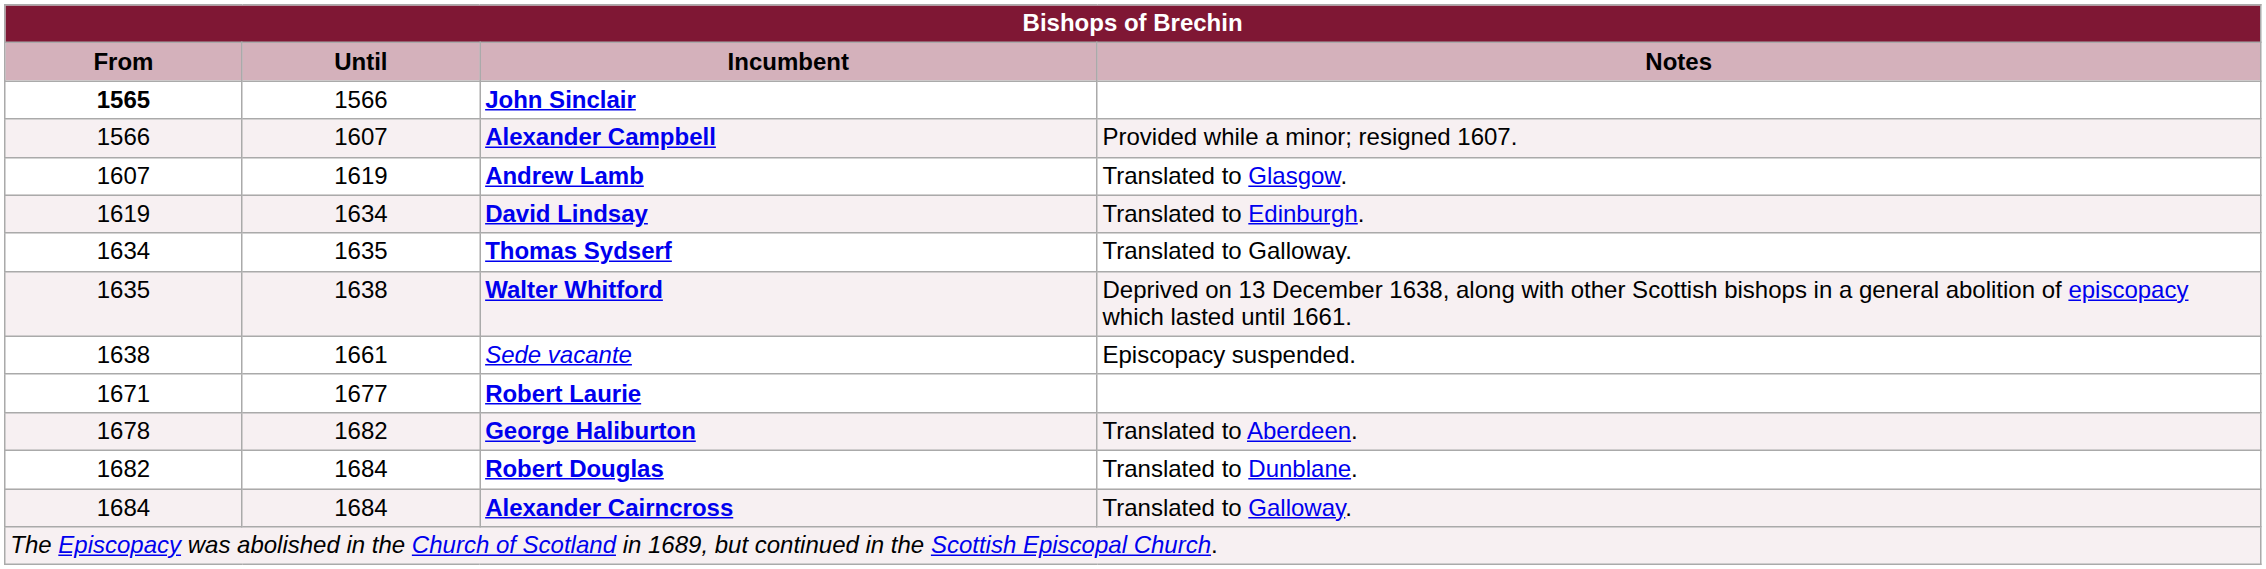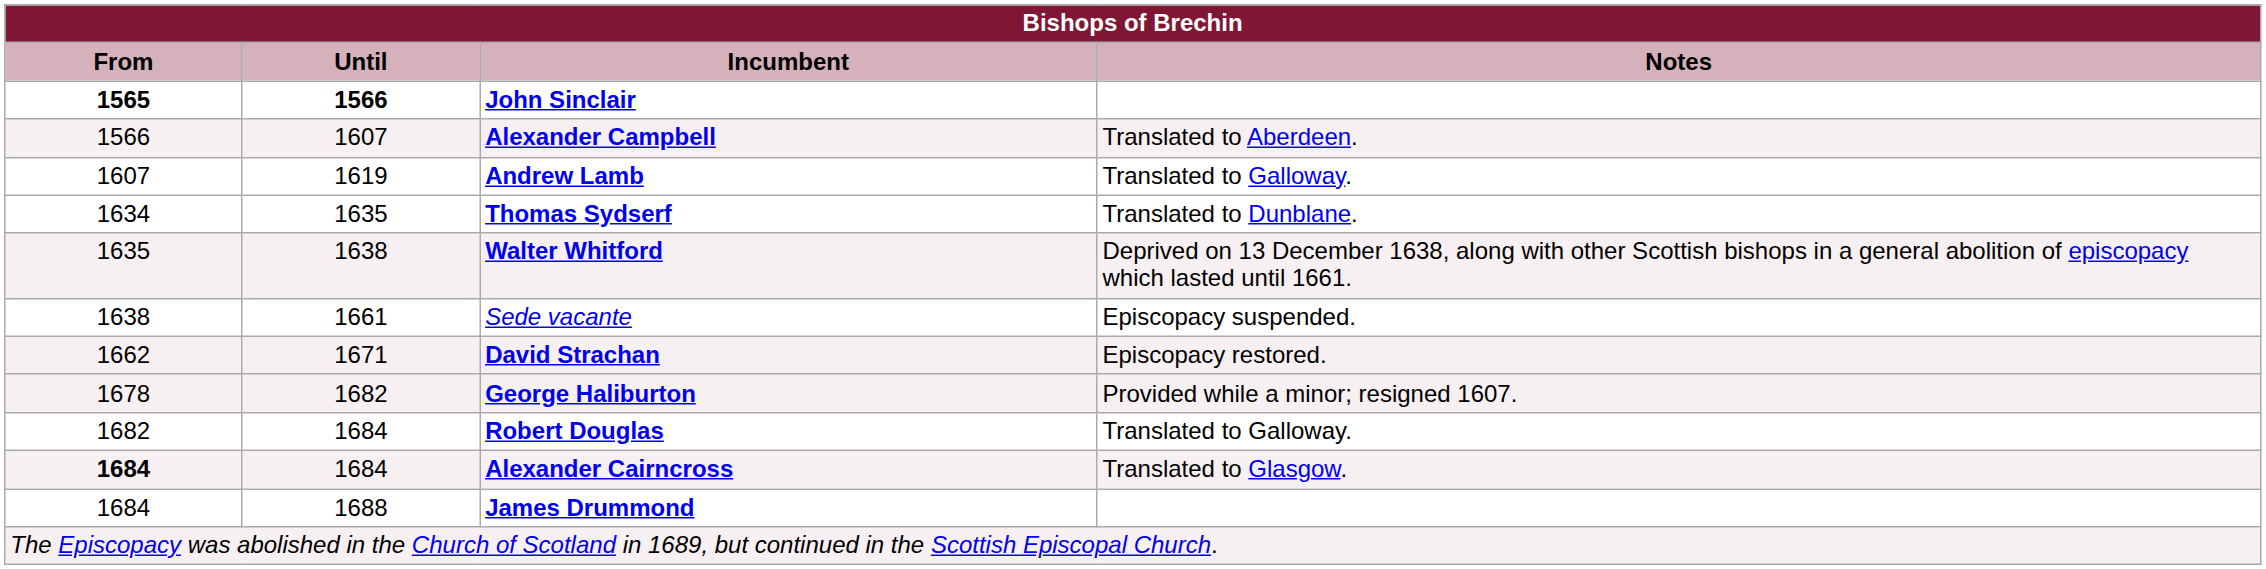 <table class="wikitable" style="width:95%;" border="1" cellpadding="2">
 <tr>
 <th colspan="4" style="background-color: #7F1734; color: white;">Bishops of Brechin</th>
 </tr>
 <tr>
 <th style="background-color: #D4B1BB; width: 10%;">From</th>
 <th style="background-color: #D4B1BB; width: 10%;">Until</th>
 <th style="background-color: #D4B1BB; width: 26%;">Incumbent</th>
 <th style="background-color: #D4B1BB; width: 49%;">Notes</th>
 </tr>
 <tr valign="top" style="background-color: white;">
 <td style="text-align: center;"><strong>1565</strong></td>
-<td style="text-align: center;">1566</td>
+<td style="text-align: center;"><strong>1566</strong></td>
 <td><strong><a href='#'>John Sinclair</a></strong></td>
 <td></td>
 </tr>
 <tr valign="top" style="background-color: #F7F0F2;">
 <td style="text-align: center;">1566</td>
 <td style="text-align: center;">1607</td>
 <td><strong><a href='#'>Alexander Campbell</a></strong></td>
-<td>Provided while a minor; resigned 1607.</td>
+<td>Translated to <a href='#'>Aberdeen</a>.</td>
 </tr>
 <tr valign="top" style="background-color: white;">
 <td style="text-align: center;">1607</td>
 <td style="text-align: center;">1619</td>
 <td><strong><a href='#'>Andrew Lamb</a></strong></td>
-<td>Translated to <a href='#'>Glasgow</a>.</td>
-</tr>
-<tr valign="top" style="background-color: #F7F0F2;">
-<td style="text-align: center;">1619</td>
-<td style="text-align: center;">1634</td>
-<td><strong><a href='#'>David Lindsay</a></strong></td>
-<td>Translated to <a href='#'>Edinburgh</a>.</td>
+<td>Translated to <a href='#'>Galloway</a>.</td>
 </tr>
 <tr valign="top" style="background-color: white;">
 <td style="text-align: center;">1634</td>
 <td style="text-align: center;">1635</td>
 <td><strong><a href='#'>Thomas Sydserf</a></strong></td>
-<td>Translated to Galloway.</td>
+<td>Translated to <a href='#'>Dunblane</a>.</td>
 </tr>
 <tr valign="top" style="background-color: #F7F0F2;">
 <td style="text-align: center;">1635</td>
 <td style="text-align: center;">1638</td>
 <td><strong><a href='#'>Walter Whitford</a></strong></td>
 <td>Deprived on 13 December 1638, along with other Scottish bishops in a general abolition of <a href='#'>episcopacy</a> which lasted until 1661.</td>
 </tr>
 <tr valign="top" style="background-color: white;">
 <td style="text-align: center;">1638</td>
 <td style="text-align: center;">1661</td>
 <td><em><a href='#'>Sede vacante</a></em></td>
 <td>Episcopacy suspended.</td>
 </tr>
-<tr valign="top" style="background-color: white;">
+<tr valign="top" style="background-color: #F7F0F2;">
+<td style="text-align: center;">1662</td>
 <td style="text-align: center;">1671</td>
-<td style="text-align: center;">1677</td>
-<td><strong><a href='#'>Robert Laurie</a></strong></td>
-<td></td>
+<td><strong><a href='#'>David Strachan</a></strong></td>
+<td>Episcopacy restored.</td>
 </tr>
 <tr valign="top" style="background-color: #F7F0F2;">
 <td style="text-align: center;">1678</td>
 <td style="text-align: center;">1682</td>
 <td><strong><a href='#'>George Haliburton</a></strong></td>
-<td>Translated to <a href='#'>Aberdeen</a>.</td>
+<td>Provided while a minor; resigned 1607.</td>
 </tr>
 <tr valign="top" style="background-color: white;">
 <td style="text-align: center;">1682</td>
 <td style="text-align: center;">1684</td>
 <td><strong><a href='#'>Robert Douglas</a></strong></td>
-<td>Translated to <a href='#'>Dunblane</a>.</td>
+<td>Translated to Galloway.</td>
 </tr>
 <tr valign="top" style="background-color: #F7F0F2;">
-<td style="text-align: center;">1684</td>
+<td style="text-align: center;"><strong>1684</strong></td>
 <td style="text-align: center;">1684</td>
 <td><strong><a href='#'>Alexander Cairncross</a></strong></td>
-<td>Translated to <a href='#'>Galloway</a>.</td>
+<td>Translated to <a href='#'>Glasgow</a>.</td>
+</tr>
+<tr valign="top" style="background-color: white;">
+<td style="text-align: center;">1684</td>
+<td style="text-align: center;">1688</td>
+<td><strong><a href='#'>James Drummond</a></strong></td>
+<td></td>
 </tr>
 <tr valign="top" style="background-color: #F7F0F2;">
 <td colspan="4"><em>The <a href='#'>Episcopacy</a> was abolished in the <a href='#'>Church of Scotland</a> in 1689, but continued in the <a href='#'>Scottish Episcopal Church</a></em>.</td>
 </tr>
 </table>
